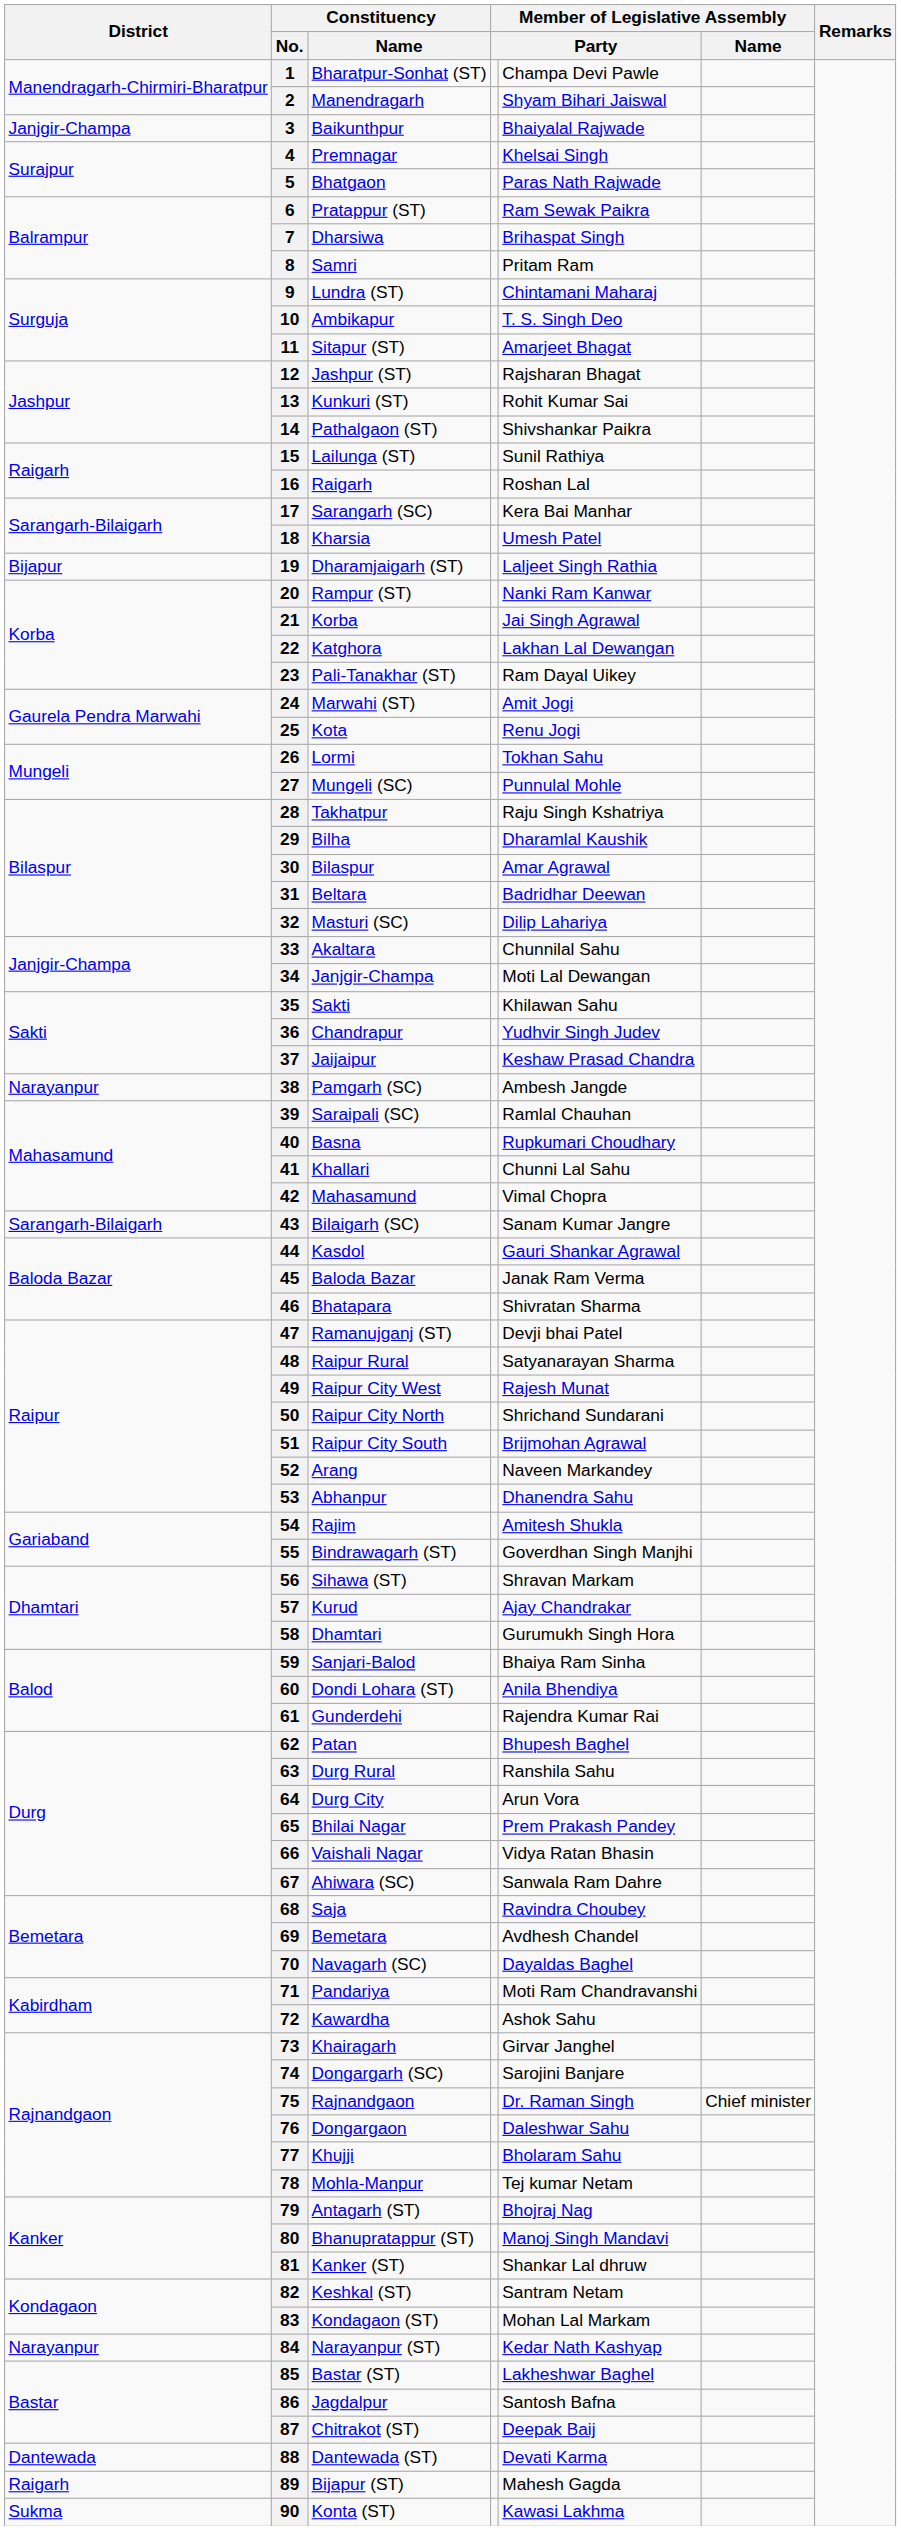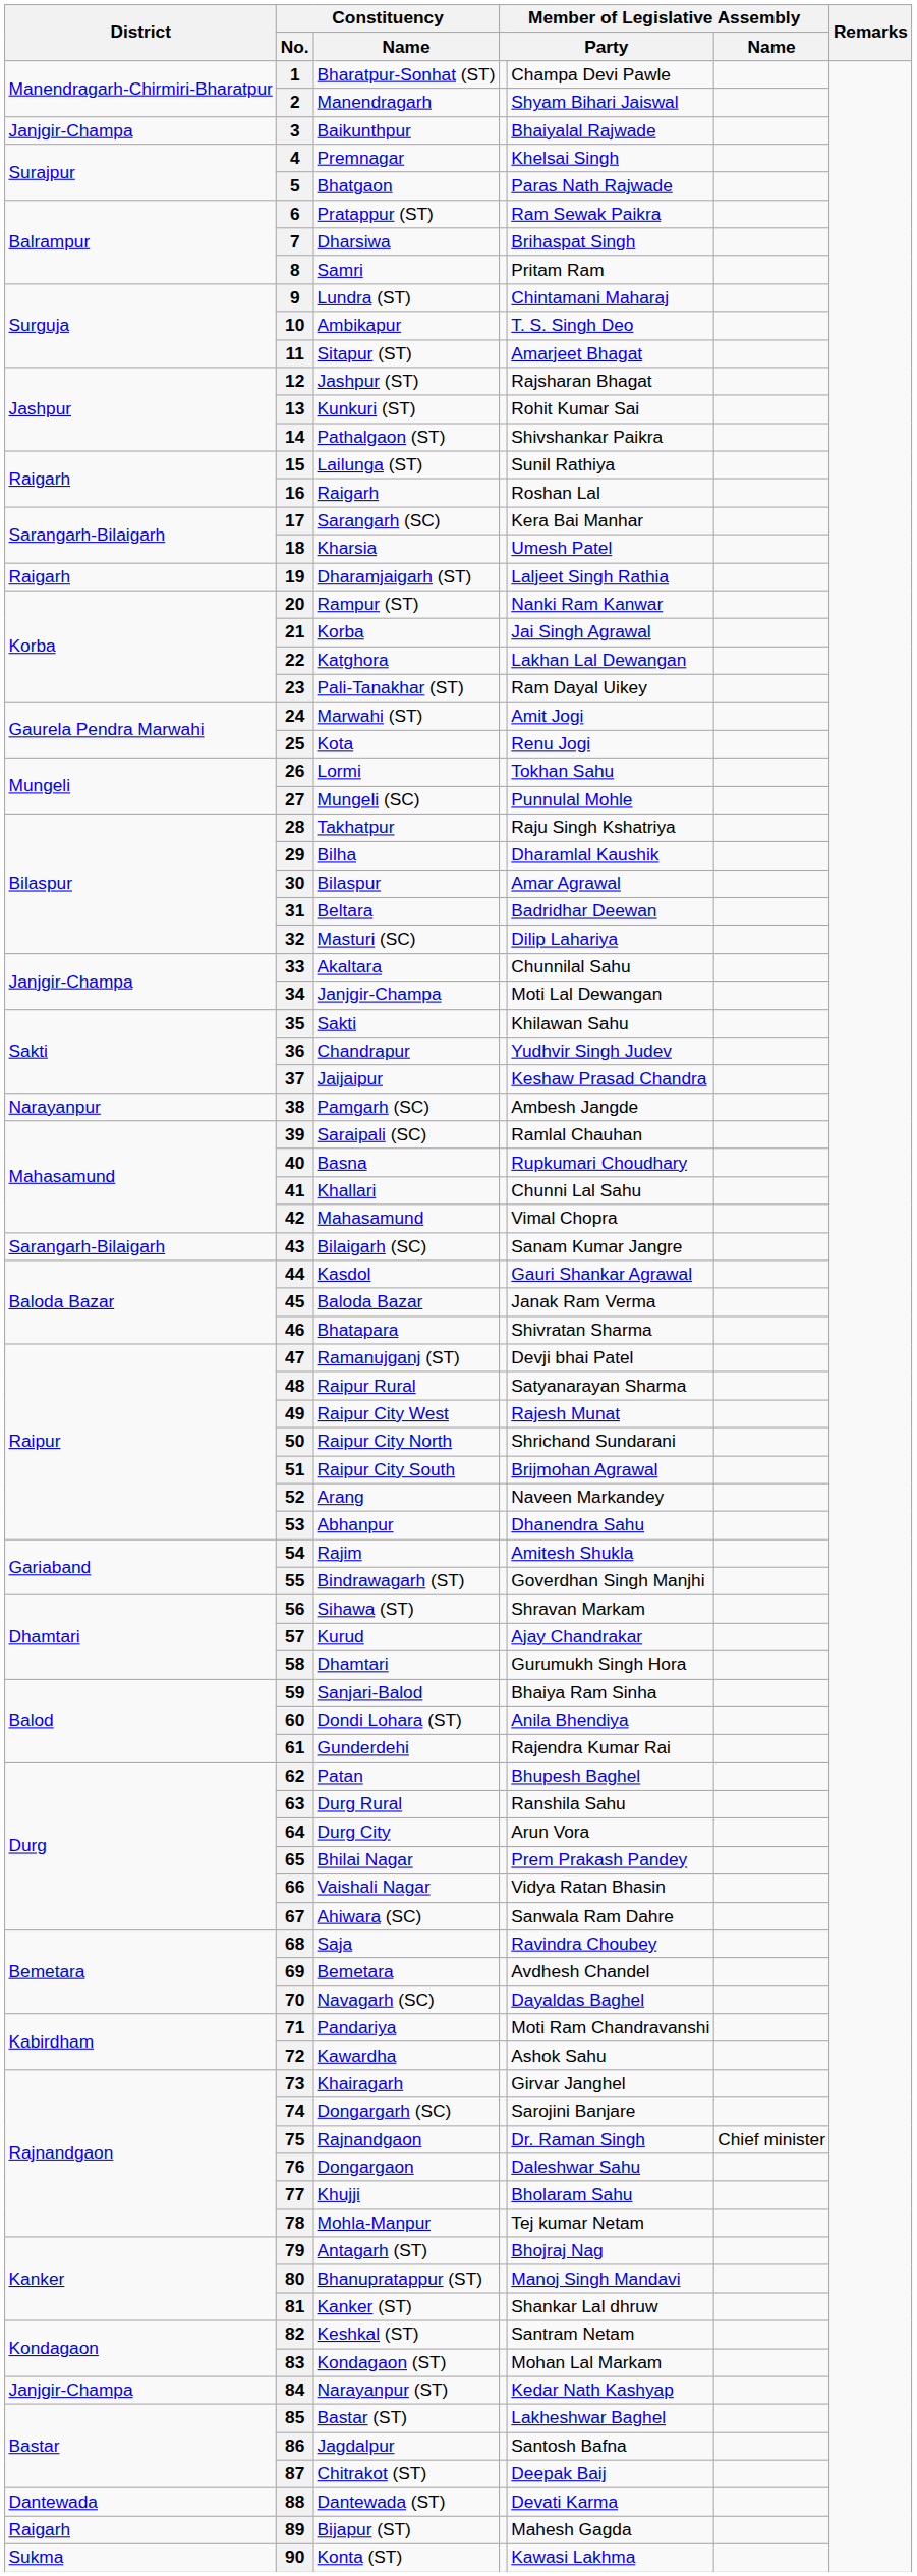 <table class="wikitable sortable">
 <tr>
 <th rowspan="2">District</th>
 <th colspan="2">Constituency</th>
 <th colspan="3">Member of Legislative Assembly</th>
 <th rowspan="2">Remarks</th>
 </tr>
 <tr>
 <th>No.</th>
 <th>Name</th>
 <th colspan="2">Party</th>
 <th>Name</th>
 </tr>
 <tr>
 <td rowspan="2"><a href='#'>Manendragarh-Chirmiri-Bharatpur</a></td>
 <th>1</th>
 <td><a href='#'>Bharatpur-Sonhat</a> (ST)</td>
 <td></td>
 <td>Champa Devi Pawle</td>
 <td></td>
 </tr>
 <tr>
 <th>2</th>
 <td><a href='#'>Manendragarh</a></td>
 <td></td>
 <td><a href='#'>Shyam Bihari Jaiswal</a></td>
 <td></td>
 </tr>
 <tr>
 <td><a href='#'>Janjgir-Champa</a></td>
 <th>3</th>
 <td><a href='#'>Baikunthpur</a></td>
 <td></td>
 <td><a href='#'>Bhaiyalal Rajwade</a></td>
 <td></td>
 </tr>
 <tr>
 <td rowspan="2"><a href='#'>Surajpur</a></td>
 <th>4</th>
 <td><a href='#'>Premnagar</a></td>
 <td></td>
 <td><a href='#'>Khelsai Singh</a></td>
 <td></td>
 </tr>
 <tr>
 <th>5</th>
 <td><a href='#'>Bhatgaon</a></td>
 <td></td>
 <td><a href='#'>Paras Nath Rajwade</a></td>
 <td></td>
 </tr>
 <tr>
 <td rowspan="3"><a href='#'>Balrampur</a></td>
 <th>6</th>
 <td><a href='#'>Pratappur</a> (ST)</td>
 <td></td>
 <td><a href='#'>Ram Sewak Paikra</a></td>
 <td></td>
 </tr>
 <tr>
 <th>7</th>
 <td><a href='#'>Dharsiwa</a></td>
 <td></td>
 <td><a href='#'>Brihaspat Singh</a></td>
 <td></td>
 </tr>
 <tr>
 <th>8</th>
 <td><a href='#'>Samri</a></td>
 <td></td>
 <td>Pritam Ram</td>
 <td></td>
 </tr>
 <tr>
 <td rowspan="3"><a href='#'>Surguja</a></td>
 <th>9</th>
 <td><a href='#'>Lundra</a> (ST)</td>
 <td></td>
 <td><a href='#'>Chintamani Maharaj</a></td>
 <td></td>
 </tr>
 <tr>
 <th>10</th>
 <td><a href='#'>Ambikapur</a></td>
 <td></td>
 <td><a href='#'>T. S. Singh Deo</a></td>
 <td></td>
 </tr>
 <tr>
 <th>11</th>
 <td><a href='#'>Sitapur</a> (ST)</td>
 <td></td>
 <td><a href='#'>Amarjeet Bhagat</a></td>
 <td></td>
 </tr>
 <tr>
 <td rowspan="3"><a href='#'>Jashpur</a></td>
 <th>12</th>
 <td><a href='#'>Jashpur</a> (ST)</td>
 <td></td>
 <td>Rajsharan Bhagat</td>
 <td></td>
 </tr>
 <tr>
 <th>13</th>
 <td><a href='#'>Kunkuri</a> (ST)</td>
 <td></td>
 <td>Rohit Kumar Sai</td>
 <td></td>
 </tr>
 <tr>
 <th>14</th>
 <td><a href='#'>Pathalgaon</a> (ST)</td>
 <td></td>
 <td>Shivshankar Paikra</td>
 <td></td>
 </tr>
 <tr>
 <td rowspan="2"><a href='#'>Raigarh</a></td>
 <th>15</th>
 <td><a href='#'>Lailunga</a> (ST)</td>
 <td></td>
 <td>Sunil Rathiya</td>
 <td></td>
 </tr>
 <tr>
 <th>16</th>
 <td><a href='#'>Raigarh</a></td>
 <td></td>
 <td>Roshan Lal</td>
 <td></td>
 </tr>
 <tr>
 <td rowspan="2"><a href='#'>Sarangarh-Bilaigarh</a></td>
 <th>17</th>
 <td><a href='#'>Sarangarh</a> (SC)</td>
 <td></td>
 <td>Kera Bai Manhar</td>
 <td></td>
 </tr>
 <tr>
 <th>18</th>
 <td><a href='#'>Kharsia</a></td>
 <td></td>
 <td><a href='#'>Umesh Patel</a></td>
 <td></td>
 </tr>
 <tr>
-<td><a href='#'>Bijapur</a></td>
+<td><a href='#'>Raigarh</a></td>
 <th>19</th>
 <td><a href='#'>Dharamjaigarh</a> (ST)</td>
 <td></td>
 <td><a href='#'>Laljeet Singh Rathia</a></td>
 <td></td>
 </tr>
 <tr>
 <td rowspan="4"><a href='#'>Korba</a></td>
 <th>20</th>
 <td><a href='#'>Rampur</a> (ST)</td>
 <td></td>
 <td><a href='#'>Nanki Ram Kanwar</a></td>
 <td></td>
 </tr>
 <tr>
 <th>21</th>
 <td><a href='#'>Korba</a></td>
 <td></td>
 <td><a href='#'>Jai Singh Agrawal</a></td>
 <td></td>
 </tr>
 <tr>
 <th>22</th>
 <td><a href='#'>Katghora</a></td>
 <td></td>
 <td><a href='#'>Lakhan Lal Dewangan</a></td>
 <td></td>
 </tr>
 <tr>
 <th>23</th>
 <td><a href='#'>Pali-Tanakhar</a> (ST)</td>
 <td></td>
 <td>Ram Dayal Uikey</td>
 <td></td>
 </tr>
 <tr>
 <td rowspan="2"><a href='#'>Gaurela Pendra Marwahi</a></td>
 <th>24</th>
 <td><a href='#'>Marwahi</a> (ST)</td>
 <td></td>
 <td><a href='#'>Amit Jogi</a></td>
 <td></td>
 </tr>
 <tr>
 <th>25</th>
 <td><a href='#'>Kota</a></td>
 <td></td>
 <td><a href='#'>Renu Jogi</a></td>
 <td></td>
 </tr>
 <tr>
 <td rowspan="2"><a href='#'>Mungeli</a></td>
 <th>26</th>
 <td><a href='#'>Lormi</a></td>
 <td></td>
 <td><a href='#'>Tokhan Sahu</a></td>
 <td></td>
 </tr>
 <tr>
 <th>27</th>
 <td><a href='#'>Mungeli</a> (SC)</td>
 <td></td>
 <td><a href='#'>Punnulal Mohle</a></td>
 <td></td>
 </tr>
 <tr>
 <td rowspan="5"><a href='#'>Bilaspur</a></td>
 <th>28</th>
 <td><a href='#'>Takhatpur</a></td>
 <td></td>
 <td>Raju Singh Kshatriya</td>
 <td></td>
 </tr>
 <tr>
 <th>29</th>
 <td><a href='#'>Bilha</a></td>
 <td></td>
 <td><a href='#'>Dharamlal Kaushik</a></td>
 <td></td>
 </tr>
 <tr>
 <th>30</th>
 <td><a href='#'>Bilaspur</a></td>
 <td></td>
 <td><a href='#'>Amar Agrawal</a></td>
 <td></td>
 </tr>
 <tr>
 <th>31</th>
 <td><a href='#'>Beltara</a></td>
 <td></td>
 <td><a href='#'>Badridhar Deewan</a></td>
 <td></td>
 </tr>
 <tr>
 <th>32</th>
 <td><a href='#'>Masturi</a> (SC)</td>
 <td></td>
 <td><a href='#'>Dilip Lahariya</a></td>
 <td></td>
 </tr>
 <tr>
 <td rowspan="2"><a href='#'>Janjgir-Champa</a></td>
 <th>33</th>
 <td><a href='#'>Akaltara</a></td>
 <td></td>
 <td>Chunnilal Sahu</td>
 <td></td>
 </tr>
 <tr>
 <th>34</th>
 <td><a href='#'>Janjgir-Champa</a></td>
 <td></td>
 <td>Moti Lal Dewangan</td>
 <td></td>
 </tr>
 <tr>
 <td rowspan="3"><a href='#'>Sakti</a></td>
 <th>35</th>
 <td><a href='#'>Sakti</a></td>
 <td></td>
 <td>Khilawan Sahu</td>
 <td></td>
 </tr>
 <tr>
 <th>36</th>
 <td><a href='#'>Chandrapur</a></td>
 <td></td>
 <td><a href='#'>Yudhvir Singh Judev</a></td>
 <td></td>
 </tr>
 <tr>
 <th>37</th>
 <td><a href='#'>Jaijaipur</a></td>
 <td></td>
 <td><a href='#'>Keshaw Prasad Chandra</a></td>
 <td></td>
 </tr>
 <tr>
 <td><a href='#'>Narayanpur</a></td>
 <th>38</th>
 <td><a href='#'>Pamgarh</a> (SC)</td>
 <td></td>
 <td>Ambesh Jangde</td>
 <td></td>
 </tr>
 <tr>
 <td rowspan="4"><a href='#'>Mahasamund</a></td>
 <th>39</th>
 <td><a href='#'>Saraipali</a> (SC)</td>
 <td></td>
 <td>Ramlal Chauhan</td>
 <td></td>
 </tr>
 <tr>
 <th>40</th>
 <td><a href='#'>Basna</a></td>
 <td></td>
 <td><a href='#'>Rupkumari Choudhary</a></td>
 <td></td>
 </tr>
 <tr>
 <th>41</th>
 <td><a href='#'>Khallari</a></td>
 <td></td>
 <td>Chunni Lal Sahu</td>
 <td></td>
 </tr>
 <tr>
 <th>42</th>
 <td><a href='#'>Mahasamund</a></td>
 <td></td>
 <td>Vimal Chopra</td>
 <td></td>
 </tr>
 <tr>
 <td rowspan="1"><a href='#'>Sarangarh-Bilaigarh</a></td>
 <th>43</th>
 <td><a href='#'>Bilaigarh</a> (SC)</td>
 <td></td>
 <td>Sanam Kumar Jangre</td>
 <td></td>
 </tr>
 <tr>
 <td rowspan="3"><a href='#'>Baloda Bazar</a></td>
 <th>44</th>
 <td><a href='#'>Kasdol</a></td>
 <td></td>
 <td><a href='#'>Gauri Shankar Agrawal</a></td>
 <td></td>
 </tr>
 <tr>
 <th>45</th>
 <td><a href='#'>Baloda Bazar</a></td>
 <td></td>
 <td>Janak Ram Verma</td>
 <td></td>
 </tr>
 <tr>
 <th>46</th>
 <td><a href='#'>Bhatapara</a></td>
 <td></td>
 <td>Shivratan Sharma</td>
 <td></td>
 </tr>
 <tr>
 <td rowspan="7"><a href='#'>Raipur</a></td>
 <th>47</th>
 <td><a href='#'>Ramanujganj</a> (ST)</td>
 <td></td>
 <td>Devji bhai Patel</td>
 <td></td>
 </tr>
 <tr>
 <th>48</th>
 <td><a href='#'>Raipur Rural</a></td>
 <td></td>
 <td>Satyanarayan Sharma</td>
 <td></td>
 </tr>
 <tr>
 <th>49</th>
 <td><a href='#'>Raipur City West</a></td>
 <td></td>
 <td><a href='#'>Rajesh Munat</a></td>
 <td></td>
 </tr>
 <tr>
 <th>50</th>
 <td><a href='#'>Raipur City North</a></td>
 <td></td>
 <td>Shrichand Sundarani</td>
 <td></td>
 </tr>
 <tr>
 <th>51</th>
 <td><a href='#'>Raipur City South</a></td>
 <td></td>
 <td><a href='#'>Brijmohan Agrawal</a></td>
 <td></td>
 </tr>
 <tr>
 <th>52</th>
 <td><a href='#'>Arang</a></td>
 <td></td>
 <td>Naveen Markandey</td>
 <td></td>
 </tr>
 <tr>
 <th>53</th>
 <td><a href='#'>Abhanpur</a></td>
 <td></td>
 <td><a href='#'>Dhanendra Sahu</a></td>
 <td></td>
 </tr>
 <tr>
 <td rowspan="2"><a href='#'>Gariaband</a></td>
 <th>54</th>
 <td><a href='#'>Rajim</a></td>
 <td></td>
 <td><a href='#'>Amitesh Shukla</a></td>
 <td></td>
 </tr>
 <tr>
 <th>55</th>
 <td><a href='#'>Bindrawagarh</a> (ST)</td>
 <td></td>
 <td>Goverdhan Singh Manjhi</td>
 <td></td>
 </tr>
 <tr>
 <td rowspan="3"><a href='#'>Dhamtari</a></td>
 <th>56</th>
 <td><a href='#'>Sihawa</a> (ST)</td>
 <td></td>
 <td>Shravan Markam</td>
 <td></td>
 </tr>
 <tr>
 <th>57</th>
 <td><a href='#'>Kurud</a></td>
 <td></td>
 <td><a href='#'>Ajay Chandrakar</a></td>
 <td></td>
 </tr>
 <tr>
 <th>58</th>
 <td><a href='#'>Dhamtari</a></td>
 <td></td>
 <td>Gurumukh Singh Hora</td>
 <td></td>
 </tr>
 <tr>
 <td rowspan="3"><a href='#'>Balod</a></td>
 <th>59</th>
 <td><a href='#'>Sanjari-Balod</a></td>
 <td></td>
 <td>Bhaiya Ram Sinha</td>
 <td></td>
 </tr>
 <tr>
 <th>60</th>
 <td><a href='#'>Dondi Lohara</a> (ST)</td>
 <td></td>
 <td><a href='#'>Anila Bhendiya</a></td>
 <td></td>
 </tr>
 <tr>
 <th>61</th>
 <td><a href='#'>Gunderdehi</a></td>
 <td></td>
 <td>Rajendra Kumar Rai</td>
 <td></td>
 </tr>
 <tr>
 <td rowspan="6"><a href='#'>Durg</a></td>
 <th>62</th>
 <td><a href='#'>Patan</a></td>
 <td></td>
 <td><a href='#'>Bhupesh Baghel</a></td>
 <td></td>
 </tr>
 <tr>
 <th>63</th>
 <td><a href='#'>Durg Rural</a></td>
 <td></td>
 <td>Ranshila Sahu</td>
 <td></td>
 </tr>
 <tr>
 <th>64</th>
 <td><a href='#'>Durg City</a></td>
 <td></td>
 <td>Arun Vora</td>
 <td></td>
 </tr>
 <tr>
 <th>65</th>
 <td><a href='#'>Bhilai Nagar</a></td>
 <td></td>
 <td><a href='#'>Prem Prakash Pandey</a></td>
 <td></td>
 </tr>
 <tr>
 <th>66</th>
 <td><a href='#'>Vaishali Nagar</a></td>
 <td></td>
 <td>Vidya Ratan Bhasin</td>
 <td></td>
 </tr>
 <tr>
 <th>67</th>
 <td><a href='#'>Ahiwara</a> (SC)</td>
 <td></td>
 <td>Sanwala Ram Dahre</td>
 <td></td>
 </tr>
 <tr>
 <td rowspan="3"><a href='#'>Bemetara</a></td>
 <th>68</th>
 <td><a href='#'>Saja</a></td>
 <td></td>
 <td><a href='#'>Ravindra Choubey</a></td>
 <td></td>
 </tr>
 <tr>
 <th>69</th>
 <td><a href='#'>Bemetara</a></td>
 <td></td>
 <td>Avdhesh Chandel</td>
 <td></td>
 </tr>
 <tr>
 <th>70</th>
 <td><a href='#'>Navagarh</a> (SC)</td>
 <td></td>
 <td><a href='#'>Dayaldas Baghel</a></td>
 <td></td>
 </tr>
 <tr>
 <td rowspan="2"><a href='#'>Kabirdham</a></td>
 <th>71</th>
 <td><a href='#'>Pandariya</a></td>
 <td></td>
 <td>Moti Ram Chandravanshi</td>
 <td></td>
 </tr>
 <tr>
 <th>72</th>
 <td><a href='#'>Kawardha</a></td>
 <td></td>
 <td>Ashok Sahu</td>
 <td></td>
 </tr>
 <tr>
 <td rowspan="6"><a href='#'>Rajnandgaon</a></td>
 <th>73</th>
 <td><a href='#'>Khairagarh</a></td>
 <td></td>
 <td>Girvar Janghel</td>
 <td></td>
 </tr>
 <tr>
 <th>74</th>
 <td><a href='#'>Dongargarh</a> (SC)</td>
 <td></td>
 <td>Sarojini Banjare</td>
 <td></td>
 </tr>
 <tr>
 <th>75</th>
 <td><a href='#'>Rajnandgaon</a></td>
 <td></td>
 <td><a href='#'>Dr. Raman Singh</a></td>
 <td>Chief minister</td>
 </tr>
 <tr>
 <th>76</th>
 <td><a href='#'>Dongargaon</a></td>
 <td></td>
 <td><a href='#'>Daleshwar Sahu</a></td>
 <td></td>
 </tr>
 <tr>
 <th>77</th>
 <td><a href='#'>Khujji</a></td>
 <td></td>
 <td><a href='#'>Bholaram Sahu</a></td>
 <td></td>
 </tr>
 <tr>
 <th>78</th>
 <td><a href='#'>Mohla-Manpur</a></td>
 <td></td>
 <td>Tej kumar Netam</td>
 <td></td>
 </tr>
 <tr>
 <td rowspan="3"><a href='#'>Kanker</a></td>
 <th>79</th>
 <td><a href='#'>Antagarh</a> (ST)</td>
 <td></td>
 <td><a href='#'>Bhojraj Nag</a></td>
 <td></td>
 </tr>
 <tr>
 <th>80</th>
 <td><a href='#'>Bhanupratappur</a> (ST)</td>
 <td></td>
 <td><a href='#'>Manoj Singh Mandavi</a></td>
 <td></td>
 </tr>
 <tr>
 <th>81</th>
 <td><a href='#'>Kanker</a> (ST)</td>
 <td></td>
 <td>Shankar Lal dhruw</td>
 <td></td>
 </tr>
 <tr>
 <td rowspan="2"><a href='#'>Kondagaon</a></td>
 <th>82</th>
 <td><a href='#'>Keshkal</a> (ST)</td>
 <td></td>
 <td>Santram Netam</td>
 <td></td>
 </tr>
 <tr>
 <th>83</th>
 <td><a href='#'>Kondagaon</a> (ST)</td>
 <td></td>
 <td>Mohan Lal Markam</td>
 <td></td>
 </tr>
 <tr>
-<td><a href='#'>Narayanpur</a></td>
+<td><a href='#'>Janjgir-Champa</a></td>
 <th>84</th>
 <td><a href='#'>Narayanpur</a> (ST)</td>
 <td></td>
 <td><a href='#'>Kedar Nath Kashyap</a></td>
 <td></td>
 </tr>
 <tr>
 <td rowspan="3"><a href='#'>Bastar</a></td>
 <th>85</th>
 <td><a href='#'>Bastar</a> (ST)</td>
 <td></td>
 <td><a href='#'>Lakheshwar Baghel</a></td>
 <td></td>
 </tr>
 <tr>
 <th>86</th>
 <td><a href='#'>Jagdalpur</a></td>
 <td></td>
 <td>Santosh Bafna</td>
 <td></td>
 </tr>
 <tr>
 <th>87</th>
 <td><a href='#'>Chitrakot</a> (ST)</td>
 <td></td>
 <td><a href='#'>Deepak Baij</a></td>
 <td></td>
 </tr>
 <tr>
 <td><a href='#'>Dantewada</a></td>
 <th>88</th>
 <td><a href='#'>Dantewada</a> (ST)</td>
 <td></td>
 <td><a href='#'>Devati Karma</a></td>
 <td></td>
 </tr>
 <tr>
 <td><a href='#'>Raigarh</a></td>
 <th>89</th>
 <td><a href='#'>Bijapur</a> (ST)</td>
 <td></td>
 <td>Mahesh Gagda</td>
 <td></td>
 </tr>
 <tr>
 <td><a href='#'>Sukma</a></td>
 <th>90</th>
 <td><a href='#'>Konta</a> (ST)</td>
 <td></td>
 <td><a href='#'>Kawasi Lakhma</a></td>
 <td></td>
 </tr>
 </table>
